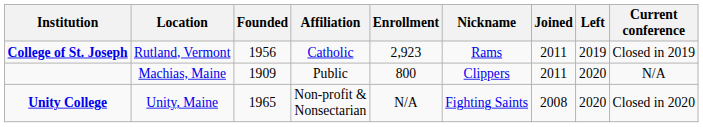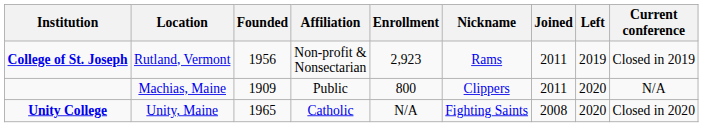 <table class="wikitable sortable" style="text-align:center;">
 <tr>
 <th>Institution</th>
 <th>Location</th>
 <th>Founded</th>
 <th>Affiliation</th>
 <th>Enrollment</th>
 <th>Nickname</th>
 <th>Joined</th>
 <th>Left</th>
 <th>Current<br>conference</th>
 </tr>
 <tr>
 <td><strong><a href='#'>College of St. Joseph</a></strong></td>
 <td><a href='#'>Rutland, Vermont</a></td>
 <td>1956</td>
-<td><a href='#'>Catholic</a><br></td>
+<td>Non-profit &<br>Nonsectarian</td>
 <td>2,923</td>
 <td><a href='#'>Rams</a></td>
 <td>2011</td>
 <td>2019</td>
 <td>Closed in 2019</td>
 </tr>
 <tr>
 <td></td>
 <td><a href='#'>Machias, Maine</a></td>
 <td>1909</td>
 <td>Public</td>
 <td>800</td>
 <td><a href='#'>Clippers</a></td>
 <td>2011</td>
 <td>2020</td>
 <td>N/A</td>
 </tr>
 <tr>
 <td><strong><a href='#'>Unity College</a></strong></td>
 <td><a href='#'>Unity, Maine</a></td>
 <td>1965</td>
-<td>Non-profit &<br>Nonsectarian</td>
+<td><a href='#'>Catholic</a><br></td>
 <td>N/A</td>
 <td><a href='#'>Fighting Saints</a></td>
 <td>2008</td>
 <td>2020</td>
 <td>Closed in 2020</td>
 </tr>
 </table>
